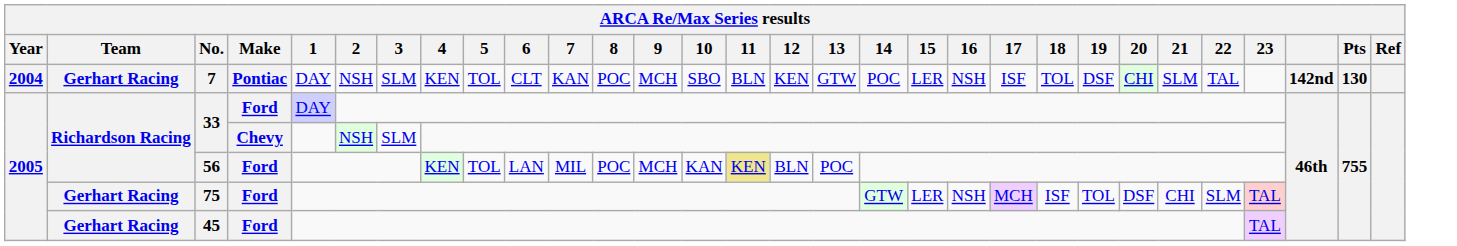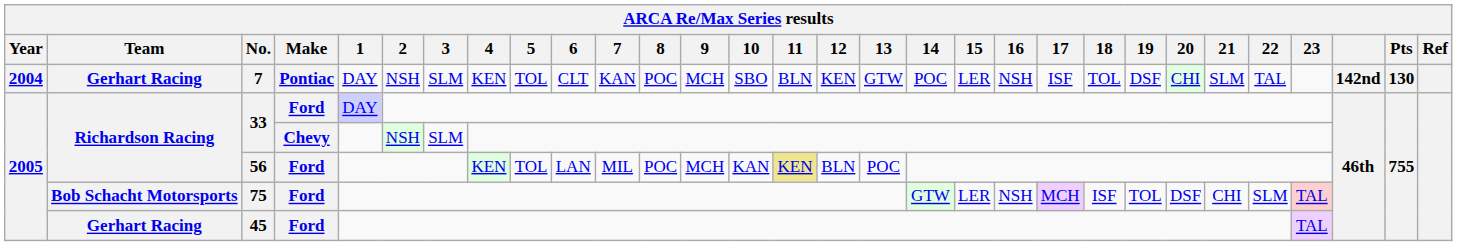 <table class="wikitable" style="text-align:center; font-size:75%">
 <tr>
 <th colspan=30><a href='#'>ARCA Re/Max Series</a> results</th>
 </tr>
 <tr>
 <th>Year</th>
 <th>Team</th>
 <th>No.</th>
 <th>Make</th>
 <th>1</th>
 <th>2</th>
 <th>3</th>
 <th>4</th>
 <th>5</th>
 <th>6</th>
 <th>7</th>
 <th>8</th>
 <th>9</th>
 <th>10</th>
 <th>11</th>
 <th>12</th>
 <th>13</th>
 <th>14</th>
 <th>15</th>
 <th>16</th>
 <th>17</th>
 <th>18</th>
 <th>19</th>
 <th>20</th>
 <th>21</th>
 <th>22</th>
 <th>23</th>
 <th></th>
 <th>Pts</th>
 <th>Ref</th>
 </tr>
 <tr>
 <th><a href='#'>2004</a></th>
 <th><a href='#'>Gerhart Racing</a></th>
 <th>7</th>
 <th><a href='#'>Pontiac</a></th>
 <td><a href='#'>DAY</a></td>
 <td><a href='#'>NSH</a></td>
 <td><a href='#'>SLM</a></td>
 <td><a href='#'>KEN</a></td>
 <td><a href='#'>TOL</a></td>
 <td><a href='#'>CLT</a></td>
 <td><a href='#'>KAN</a></td>
 <td><a href='#'>POC</a></td>
 <td><a href='#'>MCH</a></td>
 <td><a href='#'>SBO</a></td>
 <td><a href='#'>BLN</a></td>
 <td><a href='#'>KEN</a></td>
 <td><a href='#'>GTW</a></td>
 <td><a href='#'>POC</a></td>
 <td><a href='#'>LER</a></td>
 <td><a href='#'>NSH</a></td>
 <td><a href='#'>ISF</a></td>
 <td><a href='#'>TOL</a></td>
 <td><a href='#'>DSF</a></td>
 <td style="background:#DFFFDF;"><a href='#'>CHI</a><br></td>
 <td><a href='#'>SLM</a></td>
 <td><a href='#'>TAL</a></td>
 <td></td>
 <th>142nd</th>
 <th>130</th>
 <th></th>
 </tr>
 <tr>
 <th rowspan=5><a href='#'>2005</a></th>
 <th rowspan=3><a href='#'>Richardson Racing</a></th>
 <th rowspan=2>33</th>
 <th><a href='#'>Ford</a></th>
 <td style="background:#CFCFFF;"><a href='#'>DAY</a><br></td>
 <td colspan=22></td>
 <th rowspan=5>46th</th>
 <th rowspan=5>755</th>
 <th rowspan=5></th>
 </tr>
 <tr>
 <th><a href='#'>Chevy</a></th>
 <td></td>
 <td style="background:#DFFFDF;"><a href='#'>NSH</a><br></td>
 <td><a href='#'>SLM</a></td>
 <td colspan=20></td>
 </tr>
 <tr>
 <th>56</th>
 <th><a href='#'>Ford</a></th>
 <td colspan=3></td>
 <td style="background:#DFFFDF;"><a href='#'>KEN</a><br></td>
 <td><a href='#'>TOL</a></td>
 <td><a href='#'>LAN</a></td>
 <td><a href='#'>MIL</a></td>
 <td><a href='#'>POC</a></td>
 <td><a href='#'>MCH</a></td>
 <td><a href='#'>KAN</a></td>
 <td style="background: khaki;"><a href='#'>KEN</a></td>
 <td><a href='#'>BLN</a></td>
 <td><a href='#'>POC</a></td>
 <td colspan=10></td>
 </tr>
 <tr>
-<th><a href='#'>Gerhart Racing</a></th>
+<th><a href='#'>Bob Schacht Motorsports</a></th>
 <th>75</th>
 <th><a href='#'>Ford</a></th>
 <td colspan=13></td>
 <td style="background:#DFFFDF;"><a href='#'>GTW</a><br></td>
 <td><a href='#'>LER</a></td>
 <td><a href='#'>NSH</a></td>
 <td style="background:#EFCFFF;"><a href='#'>MCH</a><br></td>
 <td><a href='#'>ISF</a></td>
 <td><a href='#'>TOL</a></td>
 <td><a href='#'>DSF</a></td>
 <td><a href='#'>CHI</a></td>
 <td><a href='#'>SLM</a></td>
 <td style="background:#FFCFCF;"><a href='#'>TAL</a><br></td>
 </tr>
 <tr>
 <th><a href='#'>Gerhart Racing</a></th>
 <th>45</th>
 <th><a href='#'>Ford</a></th>
 <td colspan=22></td>
 <td style="background:#EFCFFF;"><a href='#'>TAL</a><br></td>
 </tr>
 </table>
